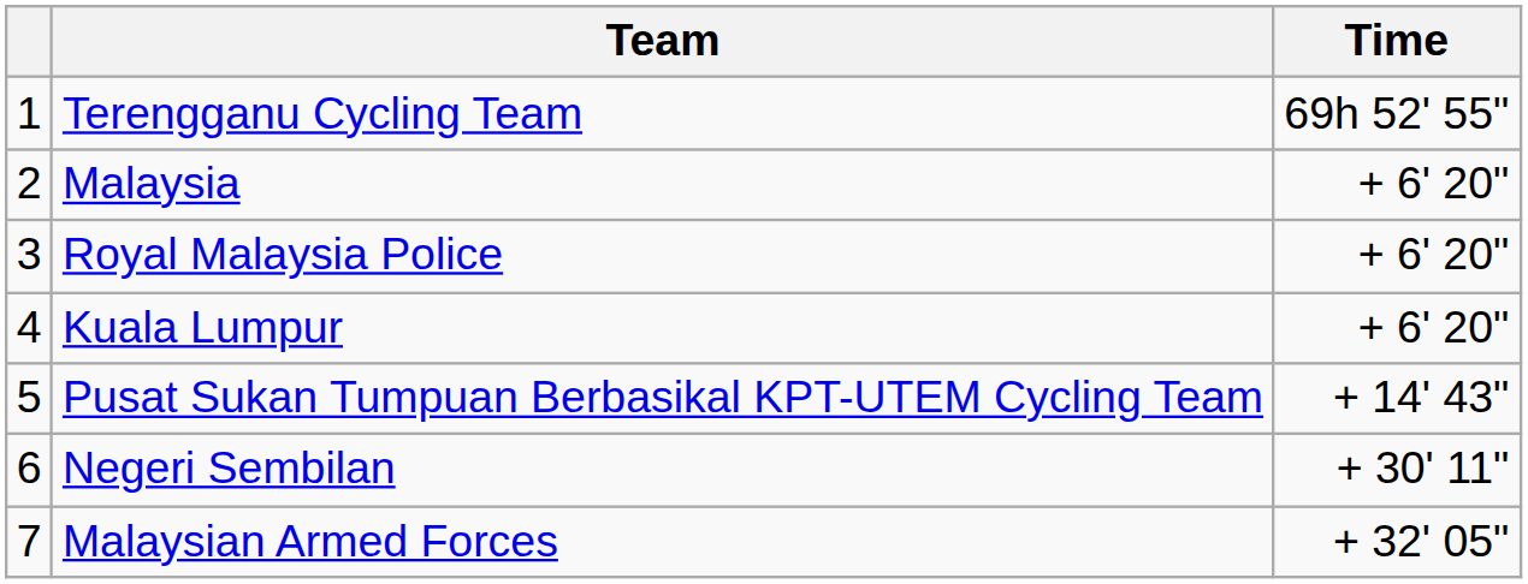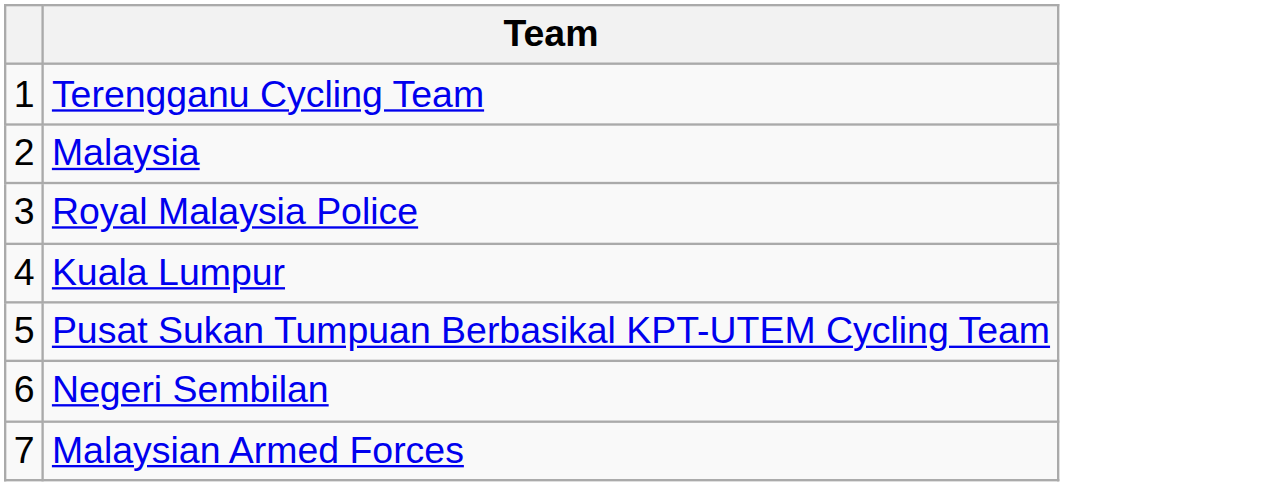 <table class=wikitable>
 <tr>
 <th></th>
 <th>Team</th>
-<th>Time</th>
 </tr>
 <tr>
 <td>1</td>
 <td><a href='#'>Terengganu Cycling Team</a></td>
-<td align=right>69h 52' 55"</td>
 </tr>
 <tr>
 <td>2</td>
 <td><a href='#'>Malaysia</a></td>
-<td align=right>+ 6' 20"</td>
 </tr>
 <tr>
 <td>3</td>
 <td><a href='#'>Royal Malaysia Police</a></td>
-<td align=right>+ 6' 20"</td>
 </tr>
 <tr>
 <td>4</td>
 <td><a href='#'>Kuala Lumpur</a></td>
-<td align=right>+ 6' 20"</td>
 </tr>
 <tr>
 <td>5</td>
 <td><a href='#'>Pusat Sukan Tumpuan Berbasikal KPT-UTEM Cycling Team</a></td>
-<td align=right>+ 14' 43"</td>
 </tr>
 <tr>
 <td>6</td>
 <td><a href='#'>Negeri Sembilan</a></td>
-<td align=right>+ 30' 11"</td>
 </tr>
 <tr>
 <td>7</td>
 <td><a href='#'>Malaysian Armed Forces</a></td>
-<td align=right>+ 32' 05"</td>
 </tr>
 </table>
